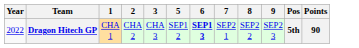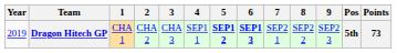 <table class="wikitable" style="text-align:center; font-size:85%">
 <tr>
 <th>Year</th>
 <th>Team</th>
 <th>1</th>
 <th>2</th>
 <th>3</th>
+<th>4</th>
 <th>5</th>
 <th>6</th>
 <th>7</th>
 <th>8</th>
 <th>9</th>
 <th>Pos</th>
 <th>Points</th>
 </tr>
 <tr>
-<td><a href='#'>2022</a></td>
+<td><a href='#'>2019</a></td>
 <th nowrap><a href='#'>Dragon Hitech GP</a></th>
 <td style="background:#FFDF9F;"><a href='#'>CHA<br>1</a><br></td>
 <td style="background:#DFFFDF;"><a href='#'>CHA<br>2</a><br></td>
 <td style="background:#DFFFDF;"><a href='#'>CHA<br>3</a><br></td>
-<td style="background:#DFFFDF;"><a href='#'>SEP1<br>2</a><br></td>
+<td style="background:#DFFFDF;"><a href='#'>SEP1<br>1</a><br></td>
+<td style="background:#DFFFDF;"><strong><a href='#'>SEP1<br>2</a><br></strong></td>
 <td style="background:#DFFFDF;"><strong><a href='#'>SEP1<br>3</a><br></strong></td>
 <td style="background:#DFFFDF;"><a href='#'>SEP2<br>1</a><br></td>
 <td style="background:#DFFFDF;"><a href='#'>SEP2<br>2</a><br></td>
 <td style="background:#DFFFDF;"><a href='#'>SEP2<br>3</a><br></td>
 <th>5th</th>
-<th>90</th>
+<th>73</th>
 </tr>
 </table>
